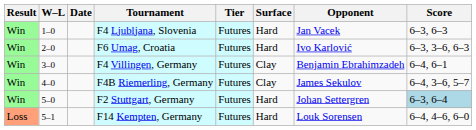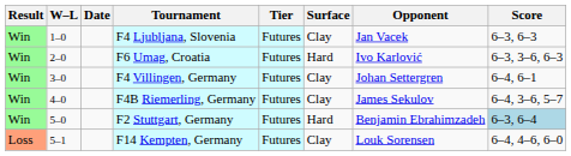 <table class="sortable wikitable">
 <tr>
 <th>Result</th>
 <th class="unsortable">W–L</th>
 <th>Date</th>
 <th>Tournament</th>
 <th>Tier</th>
 <th>Surface</th>
 <th>Opponent</th>
 <th class="unsortable">Score</th>
 </tr>
 <tr>
 <td style="background:#98fb98;">Win</td>
 <td><small>1–0</small></td>
 <td></td>
 <td style="background:#cffcff;">F4 <a href='#'>Ljubljana</a>, Slovenia</td>
 <td style="background:#cffcff;">Futures</td>
-<td>Hard</td>
+<td>Clay</td>
 <td> <a href='#'>Jan Vacek</a></td>
 <td>6–3, 6–3</td>
 </tr>
 <tr>
 <td style="background:#98fb98;">Win</td>
 <td><small>2–0</small></td>
 <td></td>
 <td style="background:#cffcff;">F6 <a href='#'>Umag</a>, Croatia</td>
 <td style="background:#cffcff;">Futures</td>
 <td>Hard</td>
 <td> <a href='#'>Ivo Karlović</a></td>
 <td>6–3, 3–6, 6–3</td>
 </tr>
 <tr>
 <td style="background:#98fb98;">Win</td>
 <td><small>3–0</small></td>
 <td></td>
 <td style="background:#cffcff;">F4 <a href='#'>Villingen</a>, Germany</td>
 <td style="background:#cffcff;">Futures</td>
 <td>Clay</td>
-<td> <a href='#'>Benjamin Ebrahimzadeh</a></td>
+<td> <a href='#'>Johan Settergren</a></td>
 <td>6–4, 6–1</td>
 </tr>
 <tr>
 <td style="background:#98fb98;">Win</td>
 <td><small>4–0</small></td>
 <td></td>
 <td style="background:#cffcff;">F4B <a href='#'>Riemerling</a>, Germany</td>
 <td style="background:#cffcff;">Futures</td>
 <td>Clay</td>
 <td> <a href='#'>James Sekulov</a></td>
 <td>6–4, 3–6, 5–7</td>
 </tr>
 <tr>
 <td style="background:#98fb98;">Win</td>
 <td><small>5–0</small></td>
 <td></td>
 <td style="background:#cffcff;">F2 <a href='#'>Stuttgart</a>, Germany</td>
 <td style="background:#cffcff;">Futures</td>
 <td>Hard</td>
-<td> <a href='#'>Johan Settergren</a></td>
+<td> <a href='#'>Benjamin Ebrahimzadeh</a></td>
 <td style="background: lightblue;">6–3, 6–4</td>
 </tr>
 <tr>
 <td style="background:#ffa07a;">Loss</td>
 <td><small>5–1</small></td>
 <td></td>
 <td style="background:#cffcff;">F14 <a href='#'>Kempten</a>, Germany</td>
 <td style="background:#cffcff;">Futures</td>
-<td>Hard</td>
+<td>Clay</td>
 <td> <a href='#'>Louk Sorensen</a></td>
 <td>6–4, 4–6, 6–0</td>
 </tr>
 </table>
